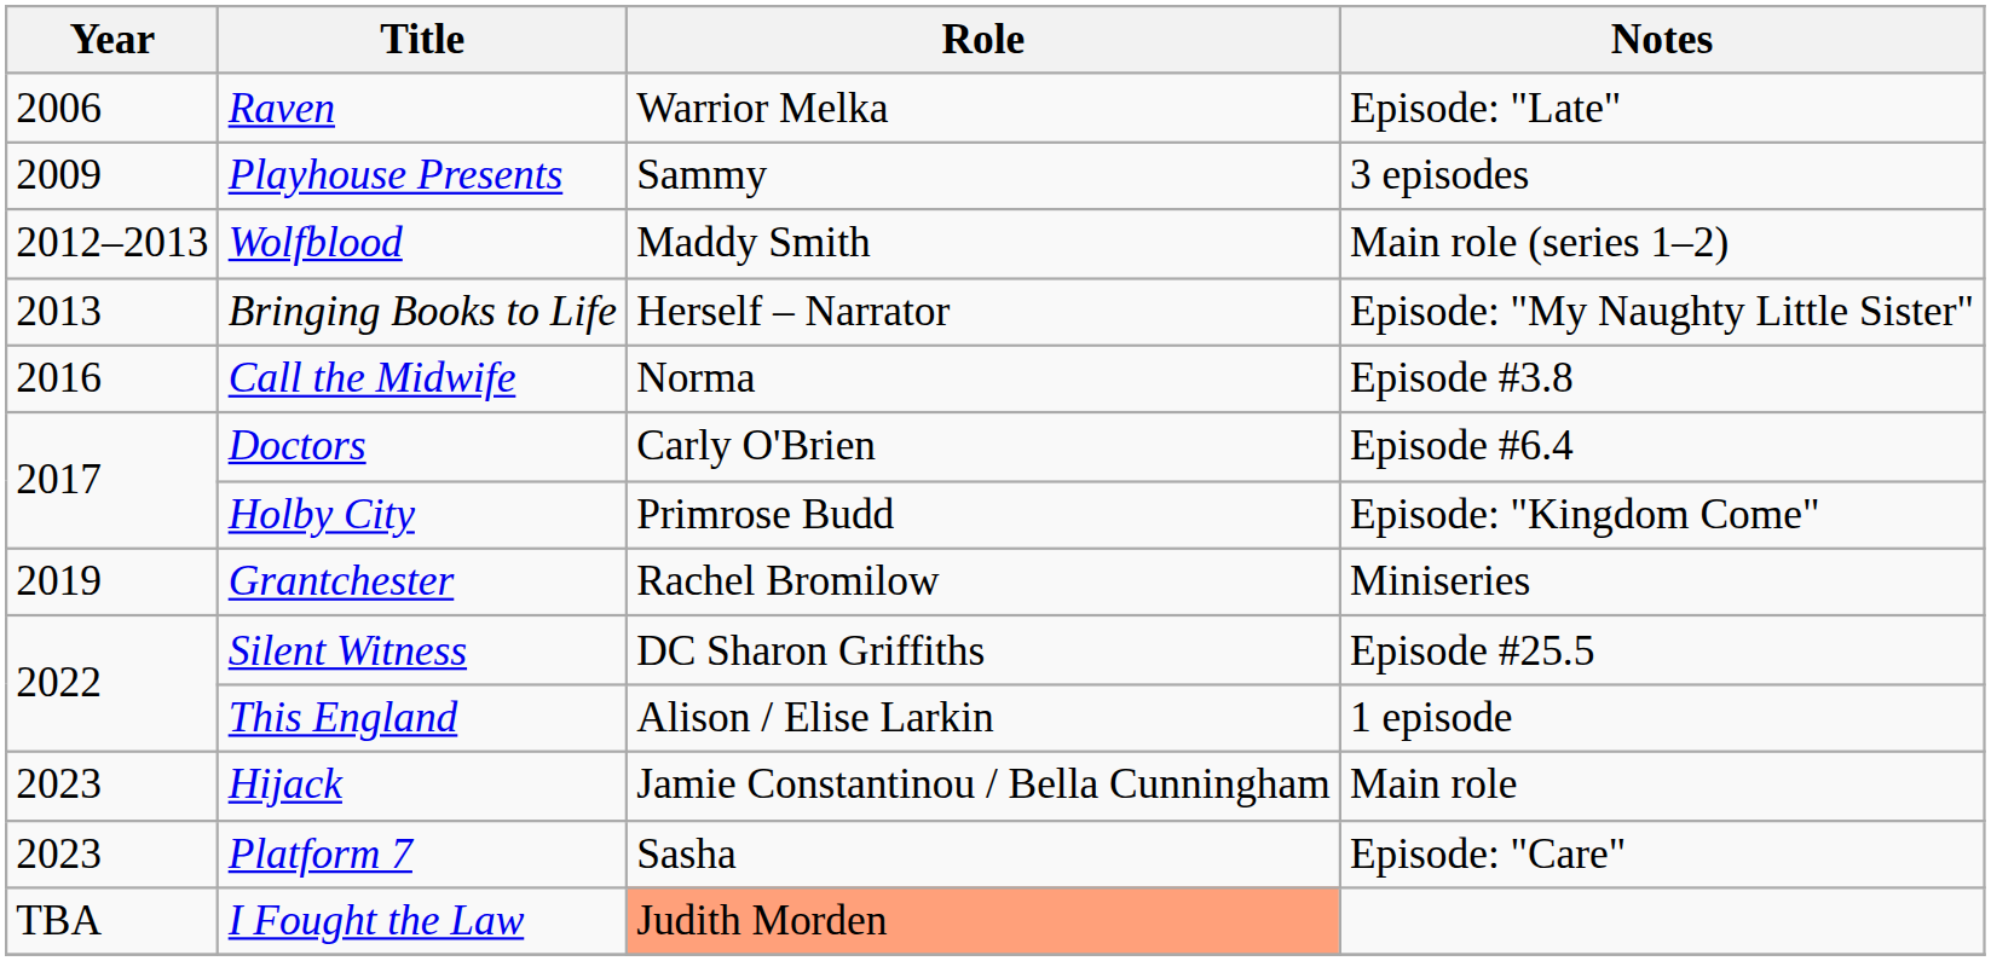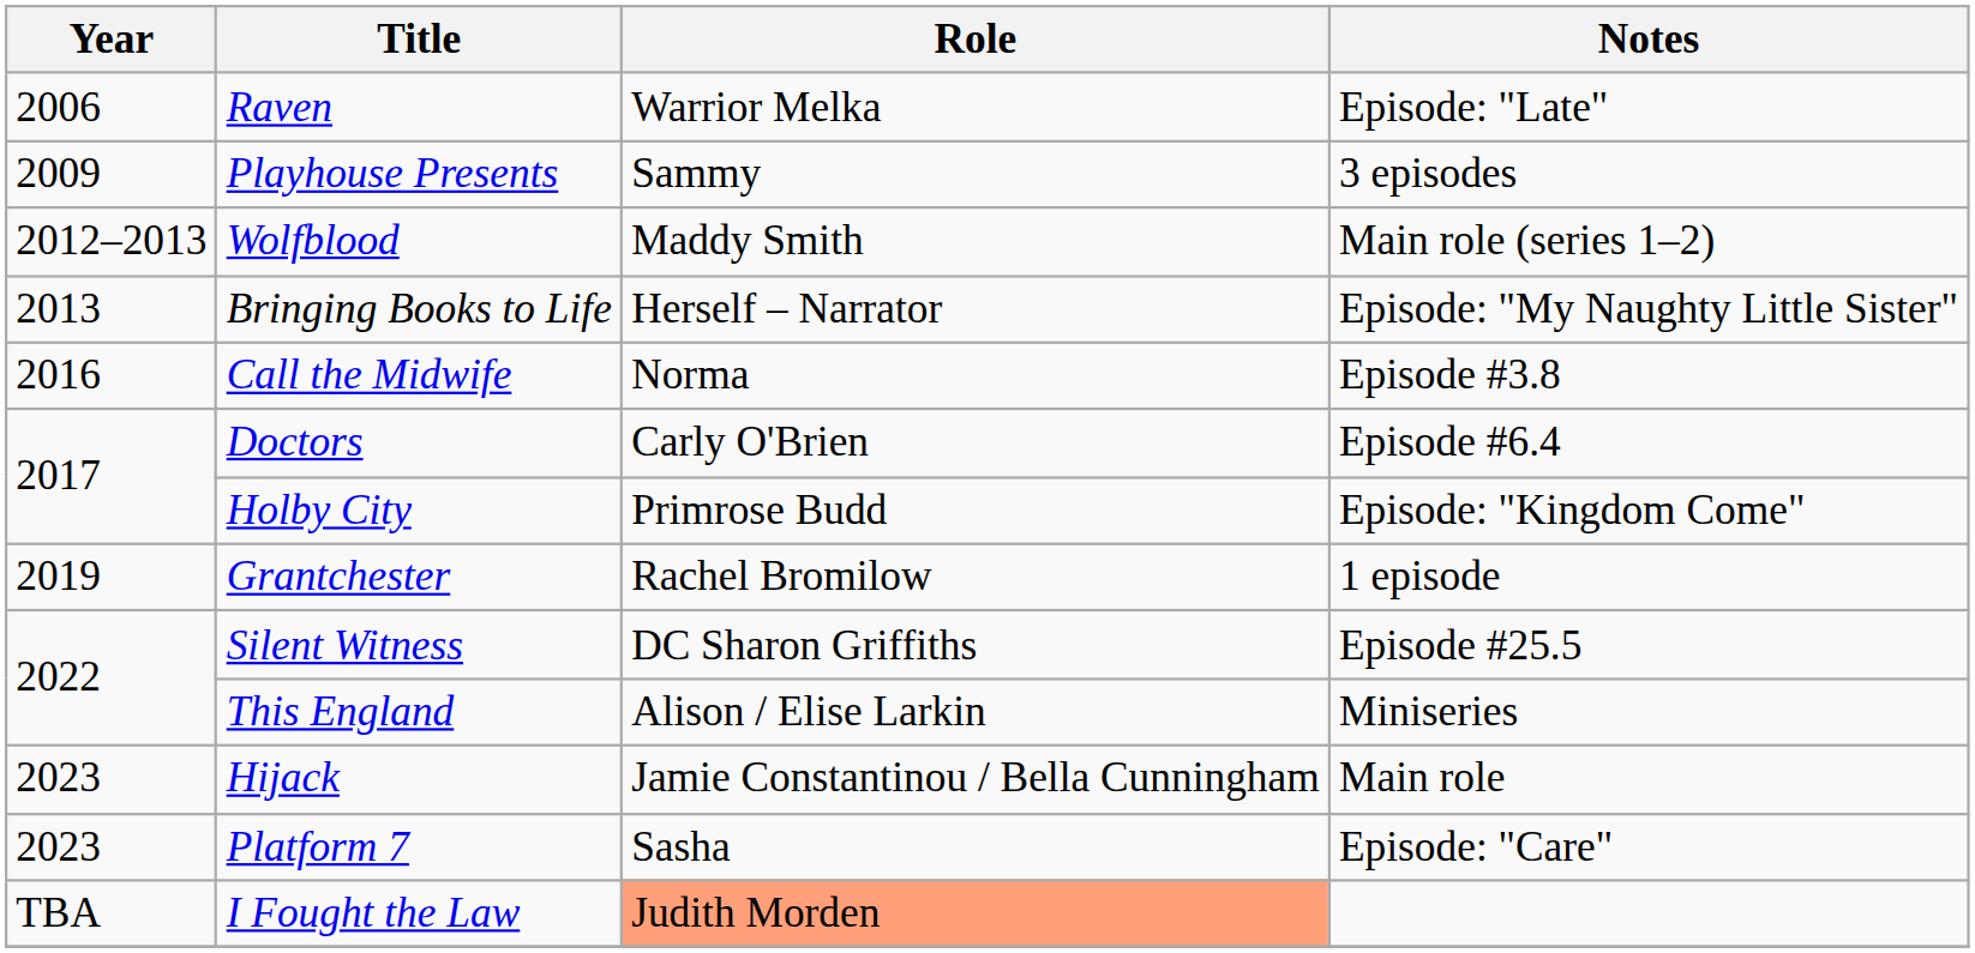 <table class="wikitable sortable">
 <tr>
 <th>Year</th>
 <th>Title</th>
 <th>Role</th>
 <th>Notes</th>
 </tr>
 <tr>
 <td>2006</td>
 <td><em><a href='#'>Raven</a></em></td>
 <td>Warrior Melka</td>
 <td>Episode: "Late"</td>
 </tr>
 <tr>
 <td>2009</td>
 <td><em><a href='#'>Playhouse Presents</a></em></td>
 <td>Sammy</td>
 <td>3 episodes</td>
 </tr>
 <tr>
 <td>2012–2013</td>
 <td><em><a href='#'>Wolfblood</a></em></td>
 <td>Maddy Smith</td>
 <td>Main role (series 1–2)</td>
 </tr>
 <tr>
 <td>2013</td>
 <td><em>Bringing Books to Life</em></td>
 <td>Herself – Narrator</td>
 <td>Episode: "My Naughty Little Sister"</td>
 </tr>
 <tr>
 <td>2016</td>
 <td><em><a href='#'>Call the Midwife</a></em></td>
 <td>Norma</td>
 <td>Episode #3.8</td>
 </tr>
 <tr>
 <td rowspan="2">2017</td>
 <td><em><a href='#'>Doctors</a></em></td>
 <td>Carly O'Brien</td>
 <td>Episode #6.4</td>
 </tr>
 <tr>
 <td><em><a href='#'>Holby City</a></em></td>
 <td>Primrose Budd</td>
 <td>Episode: "Kingdom Come"</td>
 </tr>
 <tr>
 <td>2019</td>
 <td><em><a href='#'>Grantchester</a></em></td>
 <td>Rachel Bromilow</td>
-<td>Miniseries</td>
+<td>1 episode</td>
 </tr>
 <tr>
 <td rowspan="2">2022</td>
 <td><em><a href='#'>Silent Witness</a></em></td>
 <td>DC Sharon Griffiths</td>
 <td>Episode #25.5</td>
 </tr>
 <tr>
 <td><em><a href='#'>This England</a></em></td>
 <td>Alison / Elise Larkin</td>
-<td>1 episode</td>
+<td>Miniseries</td>
 </tr>
 <tr>
 <td>2023</td>
 <td><em><a href='#'>Hijack</a></em></td>
 <td>Jamie Constantinou / Bella Cunningham</td>
 <td>Main role</td>
 </tr>
 <tr>
 <td>2023</td>
 <td><em><a href='#'>Platform 7</a></em></td>
 <td>Sasha</td>
 <td>Episode: "Care"</td>
 </tr>
 <tr>
 <td>TBA</td>
 <td><em><a href='#'>I Fought the Law</a></em></td>
 <td style="background: lightsalmon;">Judith Morden</td>
 <td></td>
 </tr>
 <tr>
 </tr>
 </table>
